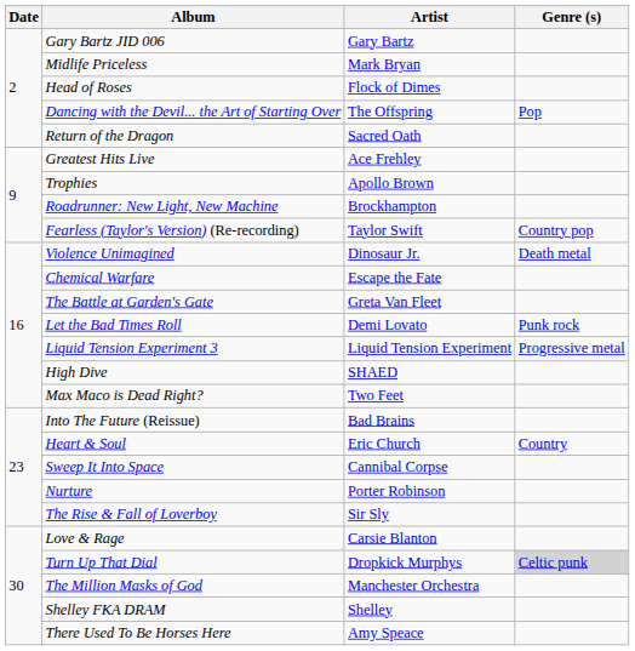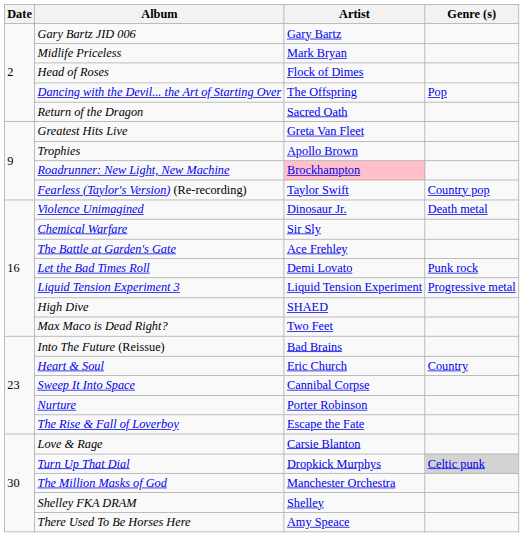 <table class="wikitable">
 <tr>
 <th>Date</th>
 <th>Album</th>
 <th>Artist</th>
 <th>Genre (s)</th>
 </tr>
 <tr>
 <td rowspan="5">2</td>
 <td><em>Gary Bartz JID 006</em></td>
 <td><a href='#'>Gary Bartz</a></td>
 <td></td>
 </tr>
 <tr>
 <td><em>Midlife Priceless</em></td>
 <td><a href='#'>Mark Bryan</a></td>
 <td></td>
 </tr>
 <tr>
 <td><em>Head of Roses</em></td>
 <td><a href='#'>Flock of Dimes</a></td>
 <td></td>
 </tr>
 <tr>
 <td><em><a href='#'>Dancing with the Devil... the Art of Starting Over</a></em></td>
 <td><a href='#'>The Offspring</a></td>
 <td><a href='#'>Pop</a></td>
 </tr>
 <tr>
 <td><em>Return of the Dragon</em></td>
 <td><a href='#'>Sacred Oath</a></td>
 <td></td>
 </tr>
 <tr>
 <td rowspan="4">9</td>
 <td><em>Greatest Hits Live</em></td>
-<td><a href='#'>Ace Frehley</a></td>
+<td><a href='#'>Greta Van Fleet</a></td>
 <td></td>
 </tr>
 <tr>
 <td><em>Trophies</em></td>
 <td><a href='#'>Apollo Brown</a></td>
 <td></td>
 </tr>
 <tr>
 <td><em><a href='#'>Roadrunner: New Light, New Machine</a></em></td>
-<td><a href='#'>Brockhampton</a></td>
+<td style="background: pink;"><a href='#'>Brockhampton</a></td>
 <td></td>
 </tr>
 <tr>
 <td><em><a href='#'>Fearless (Taylor's Version)</a></em> (Re-recording)</td>
 <td><a href='#'>Taylor Swift</a></td>
 <td><a href='#'>Country pop</a></td>
 </tr>
 <tr>
 <td rowspan="7">16</td>
 <td><em><a href='#'>Violence Unimagined</a></em></td>
 <td><a href='#'>Dinosaur Jr.</a></td>
 <td><a href='#'>Death metal</a></td>
 </tr>
 <tr>
 <td><em><a href='#'>Chemical Warfare</a></em></td>
-<td><a href='#'>Escape the Fate</a></td>
+<td><a href='#'>Sir Sly</a></td>
 <td></td>
 </tr>
 <tr>
 <td><em><a href='#'>The Battle at Garden's Gate</a></em></td>
-<td><a href='#'>Greta Van Fleet</a></td>
+<td><a href='#'>Ace Frehley</a></td>
 <td></td>
 </tr>
 <tr>
 <td><em><a href='#'>Let the Bad Times Roll</a></em></td>
 <td><a href='#'>Demi Lovato</a></td>
 <td><a href='#'>Punk rock</a></td>
 </tr>
 <tr>
 <td><em><a href='#'>Liquid Tension Experiment 3</a></em></td>
 <td><a href='#'>Liquid Tension Experiment</a></td>
 <td><a href='#'>Progressive metal</a></td>
 </tr>
 <tr>
 <td><em>High Dive</em></td>
 <td><a href='#'>SHAED</a></td>
 <td></td>
 </tr>
 <tr>
 <td><em>Max Maco is Dead Right?</em></td>
 <td><a href='#'>Two Feet</a></td>
 <td></td>
 </tr>
 <tr>
 <td rowspan="5">23</td>
 <td><em>Into The Future</em> (Reissue)</td>
 <td><a href='#'>Bad Brains</a></td>
 <td></td>
 </tr>
 <tr>
 <td><em><a href='#'>Heart & Soul</a></em></td>
 <td><a href='#'>Eric Church</a></td>
 <td><a href='#'>Country</a></td>
 </tr>
 <tr>
 <td><em><a href='#'>Sweep It Into Space</a></em></td>
 <td><a href='#'>Cannibal Corpse</a></td>
 <td></td>
 </tr>
 <tr>
 <td><em><a href='#'>Nurture</a></em></td>
 <td><a href='#'>Porter Robinson</a></td>
 <td></td>
 </tr>
 <tr>
 <td><em><a href='#'>The Rise & Fall of Loverboy</a></em></td>
-<td><a href='#'>Sir Sly</a></td>
+<td><a href='#'>Escape the Fate</a></td>
 <td></td>
 </tr>
 <tr>
 <td rowspan="5">30</td>
 <td><em>Love & Rage</em></td>
 <td><a href='#'>Carsie Blanton</a></td>
 <td></td>
 </tr>
 <tr>
 <td><em><a href='#'>Turn Up That Dial</a></em></td>
 <td><a href='#'>Dropkick Murphys</a></td>
 <td style="background: lightgrey;"><a href='#'>Celtic punk</a></td>
 </tr>
 <tr>
 <td><em><a href='#'>The Million Masks of God</a></em></td>
 <td><a href='#'>Manchester Orchestra</a></td>
 <td></td>
 </tr>
 <tr>
 <td><em>Shelley FKA DRAM</em></td>
 <td><a href='#'>Shelley</a></td>
 <td></td>
 </tr>
 <tr>
 <td><em>There Used To Be Horses Here</em></td>
 <td><a href='#'>Amy Speace</a></td>
 <td></td>
 </tr>
 </table>
